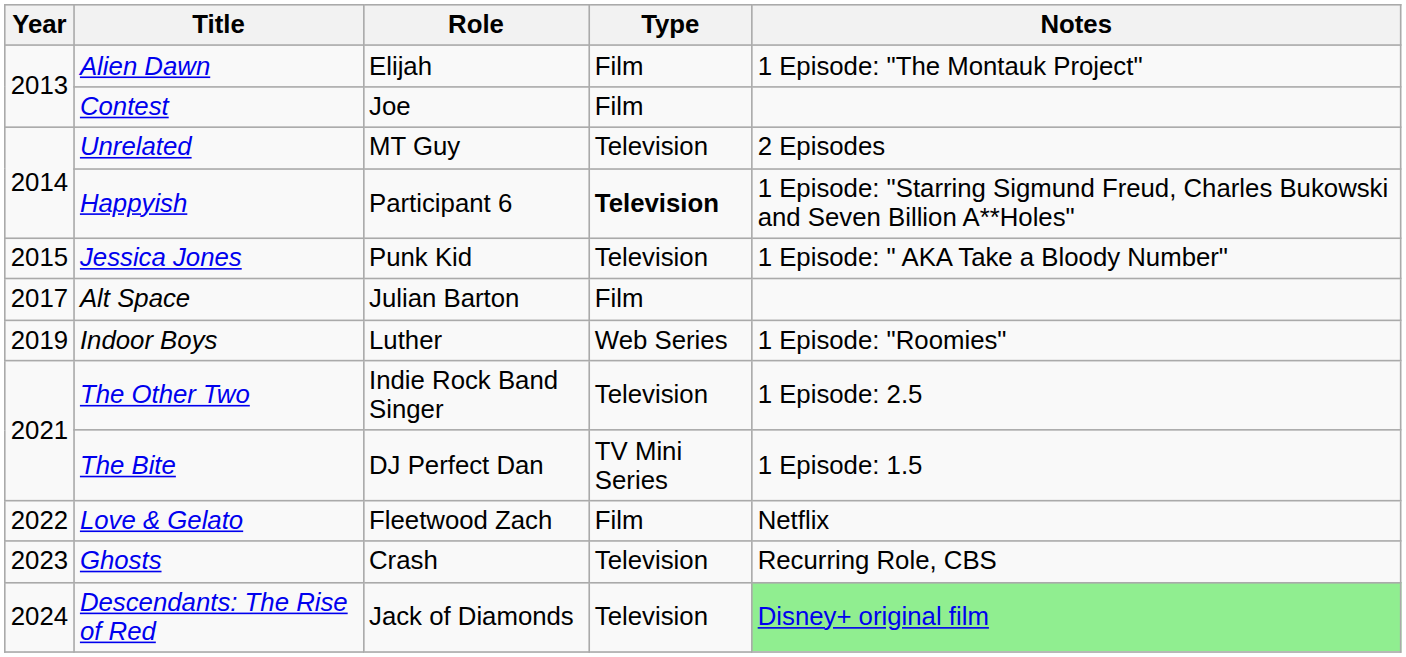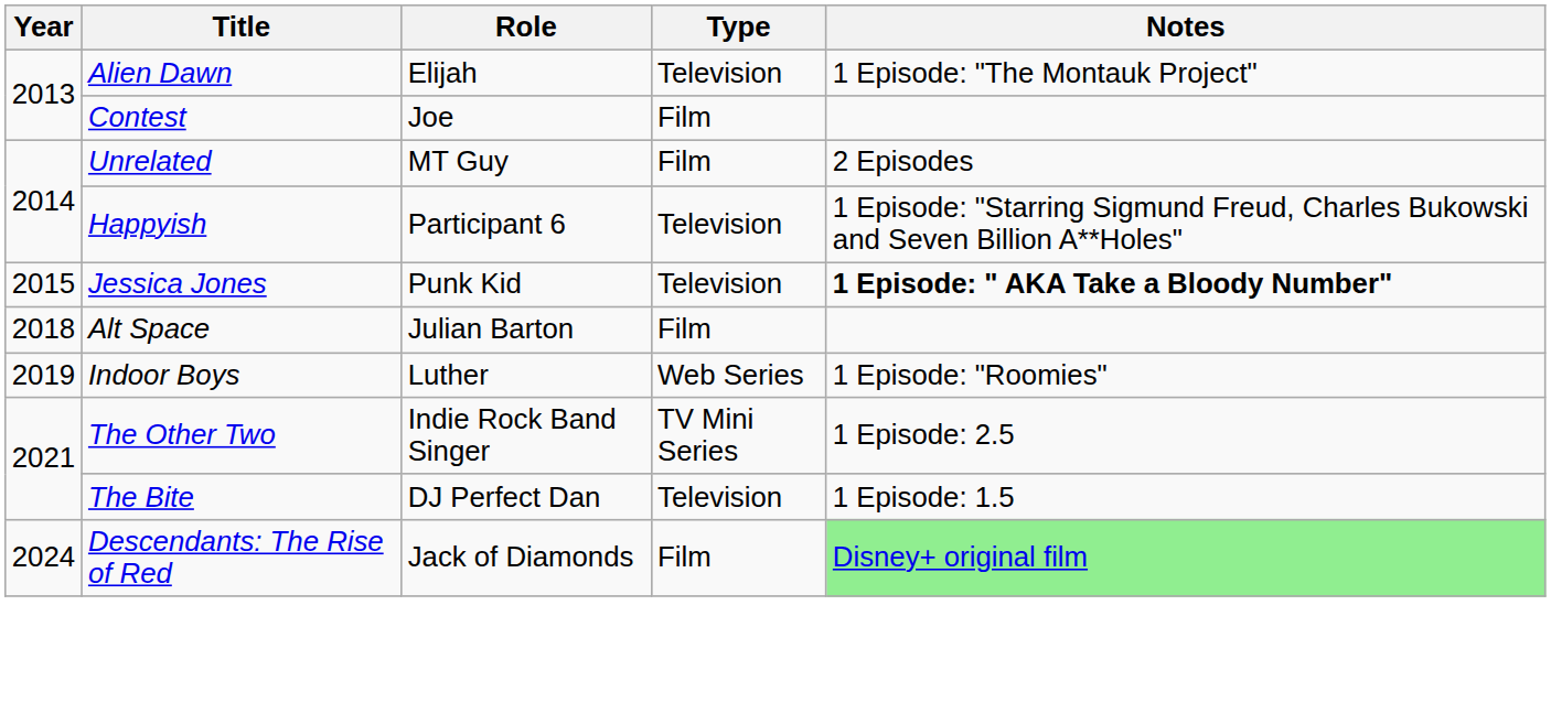 <table class="wikitable">
 <tr>
 <th>Year</th>
 <th>Title</th>
 <th>Role</th>
 <th>Type</th>
 <th>Notes</th>
 </tr>
 <tr>
 <td rowspan="2">2013</td>
 <td><em><a href='#'>Alien Dawn</a></em></td>
 <td>Elijah</td>
-<td>Film</td>
+<td>Television</td>
 <td>1 Episode: "The Montauk Project"</td>
 </tr>
 <tr>
 <td><em><a href='#'>Contest</a></em></td>
 <td>Joe</td>
 <td>Film</td>
 <td></td>
 </tr>
 <tr>
 <td rowspan="2">2014</td>
 <td><em><a href='#'>Unrelated</a></em></td>
 <td>MT Guy</td>
-<td>Television</td>
+<td>Film</td>
 <td>2 Episodes</td>
 </tr>
 <tr>
 <td><em><a href='#'>Happyish</a></em></td>
 <td>Participant 6</td>
-<td><strong>Television</strong></td>
+<td>Television</td>
 <td>1 Episode: "Starring Sigmund Freud, Charles Bukowski and Seven Billion A**Holes"</td>
 </tr>
 <tr>
 <td>2015</td>
 <td><em><a href='#'>Jessica Jones</a></em></td>
 <td>Punk Kid</td>
 <td>Television</td>
-<td>1 Episode: " AKA Take a Bloody Number"</td>
+<td><strong>1 Episode: " AKA Take a Bloody Number"</strong></td>
 </tr>
 <tr>
-<td>2017</td>
+<td>2018</td>
 <td><em>Alt Space</em></td>
 <td>Julian Barton</td>
 <td>Film</td>
 <td></td>
 </tr>
 <tr>
 <td>2019</td>
 <td><em>Indoor Boys</em></td>
 <td>Luther</td>
 <td>Web Series</td>
 <td>1 Episode: "Roomies"</td>
 </tr>
 <tr>
 <td rowspan="2">2021</td>
 <td><em><a href='#'>The Other Two</a></em></td>
 <td>Indie Rock Band Singer</td>
-<td>Television</td>
+<td>TV Mini Series</td>
 <td>1 Episode: 2.5</td>
 </tr>
 <tr>
 <td><em><a href='#'>The Bite</a></em></td>
 <td>DJ Perfect Dan</td>
-<td>TV Mini Series</td>
+<td>Television</td>
 <td>1 Episode: 1.5</td>
-</tr>
-<tr>
-<td>2022</td>
-<td><em><a href='#'>Love & Gelato</a></em></td>
-<td>Fleetwood Zach</td>
-<td>Film</td>
-<td>Netflix</td>
-</tr>
-<tr>
-<td>2023</td>
-<td><em><a href='#'>Ghosts</a></em></td>
-<td>Crash</td>
-<td>Television</td>
-<td>Recurring Role, CBS</td>
 </tr>
 <tr>
 <td>2024</td>
 <td><em><a href='#'>Descendants: The Rise of Red</a></em></td>
 <td>Jack of Diamonds</td>
-<td>Television</td>
+<td>Film</td>
 <td style="background: lightgreen;"><a href='#'>Disney+ original film</a></td>
 </tr>
 </table>
